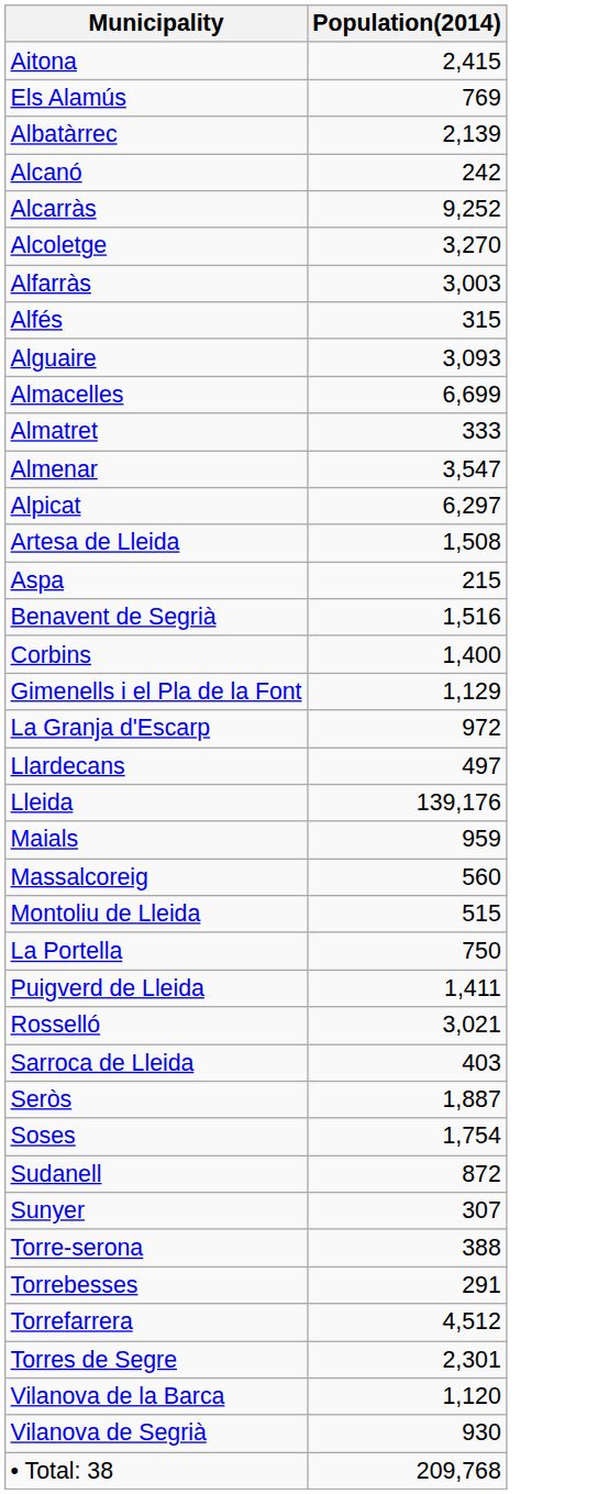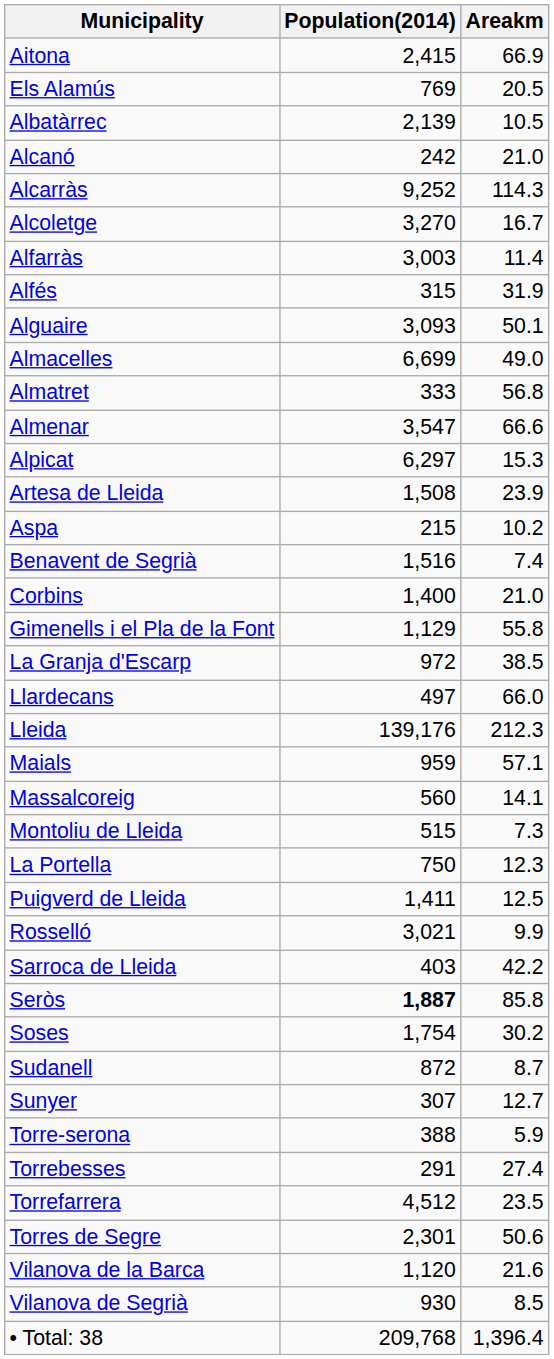 <table class="wikitable sortable">
 <tr>
 <th>Municipality</th>
 <th>Population(2014)</th>
+<th>Areakm</th>
 </tr>
 <tr>
 <td><a href='#'>Aitona</a></td>
 <td align=right>2,415</td>
+<td align=right>66.9</td>
 </tr>
 <tr>
 <td><a href='#'>Els Alamús</a></td>
 <td align=right>769</td>
+<td align=right>20.5</td>
 </tr>
 <tr>
 <td><a href='#'>Albatàrrec</a></td>
 <td align=right>2,139</td>
+<td align=right>10.5</td>
 </tr>
 <tr>
 <td><a href='#'>Alcanó</a></td>
 <td align=right>242</td>
+<td align=right>21.0</td>
 </tr>
 <tr>
 <td><a href='#'>Alcarràs</a></td>
 <td align=right>9,252</td>
+<td align=right>114.3</td>
 </tr>
 <tr>
 <td><a href='#'>Alcoletge</a></td>
 <td align=right>3,270</td>
+<td align=right>16.7</td>
 </tr>
 <tr>
 <td><a href='#'>Alfarràs</a></td>
 <td align=right>3,003</td>
+<td align=right>11.4</td>
 </tr>
 <tr>
 <td><a href='#'>Alfés</a></td>
 <td align=right>315</td>
+<td align=right>31.9</td>
 </tr>
 <tr>
 <td><a href='#'>Alguaire</a></td>
 <td align=right>3,093</td>
+<td align=right>50.1</td>
 </tr>
 <tr>
 <td><a href='#'>Almacelles</a></td>
 <td align=right>6,699</td>
+<td align=right>49.0</td>
 </tr>
 <tr>
 <td><a href='#'>Almatret</a></td>
 <td align=right>333</td>
+<td align=right>56.8</td>
 </tr>
 <tr>
 <td><a href='#'>Almenar</a></td>
 <td align=right>3,547</td>
+<td align=right>66.6</td>
 </tr>
 <tr>
 <td><a href='#'>Alpicat</a></td>
 <td align=right>6,297</td>
+<td align=right>15.3</td>
 </tr>
 <tr>
 <td><a href='#'>Artesa de Lleida</a></td>
 <td align=right>1,508</td>
+<td align=right>23.9</td>
 </tr>
 <tr>
 <td><a href='#'>Aspa</a></td>
 <td align=right>215</td>
+<td align=right>10.2</td>
 </tr>
 <tr>
 <td><a href='#'>Benavent de Segrià</a></td>
 <td align=right>1,516</td>
+<td align=right>7.4</td>
 </tr>
 <tr>
 <td><a href='#'>Corbins</a></td>
 <td align=right>1,400</td>
+<td align=right>21.0</td>
 </tr>
 <tr>
 <td><a href='#'>Gimenells i el Pla de la Font</a></td>
 <td align=right>1,129</td>
+<td align=right>55.8</td>
 </tr>
 <tr>
 <td><a href='#'>La Granja d'Escarp</a></td>
 <td align=right>972</td>
+<td align=right>38.5</td>
 </tr>
 <tr>
 <td><a href='#'>Llardecans</a></td>
 <td align=right>497</td>
+<td align=right>66.0</td>
 </tr>
 <tr>
 <td><a href='#'>Lleida</a></td>
 <td align=right>139,176</td>
+<td align=right>212.3</td>
 </tr>
 <tr>
 <td><a href='#'>Maials</a></td>
 <td align=right>959</td>
+<td align=right>57.1</td>
 </tr>
 <tr>
 <td><a href='#'>Massalcoreig</a></td>
 <td align=right>560</td>
+<td align=right>14.1</td>
 </tr>
 <tr>
 <td><a href='#'>Montoliu de Lleida</a></td>
 <td align=right>515</td>
+<td align=right>7.3</td>
 </tr>
 <tr>
 <td><a href='#'>La Portella</a></td>
 <td align=right>750</td>
+<td align=right>12.3</td>
 </tr>
 <tr>
 <td><a href='#'>Puigverd de Lleida</a></td>
 <td align=right>1,411</td>
+<td align=right>12.5</td>
 </tr>
 <tr>
 <td><a href='#'>Rosselló</a></td>
 <td align=right>3,021</td>
+<td align=right>9.9</td>
 </tr>
 <tr>
 <td><a href='#'>Sarroca de Lleida</a></td>
 <td align=right>403</td>
+<td align=right>42.2</td>
 </tr>
 <tr>
 <td><a href='#'>Seròs</a></td>
-<td align=right>1,887</td>
+<td align=right><strong>1,887</strong></td>
+<td align=right>85.8</td>
 </tr>
 <tr>
 <td><a href='#'>Soses</a></td>
 <td align=right>1,754</td>
+<td align=right>30.2</td>
 </tr>
 <tr>
 <td><a href='#'>Sudanell</a></td>
 <td align=right>872</td>
+<td align=right>8.7</td>
 </tr>
 <tr>
 <td><a href='#'>Sunyer</a></td>
 <td align=right>307</td>
+<td align=right>12.7</td>
 </tr>
 <tr>
 <td><a href='#'>Torre-serona</a></td>
 <td align=right>388</td>
+<td align=right>5.9</td>
 </tr>
 <tr>
 <td><a href='#'>Torrebesses</a></td>
 <td align=right>291</td>
+<td align=right>27.4</td>
 </tr>
 <tr>
 <td><a href='#'>Torrefarrera</a></td>
 <td align=right>4,512</td>
+<td align=right>23.5</td>
 </tr>
 <tr>
 <td><a href='#'>Torres de Segre</a></td>
 <td align=right>2,301</td>
+<td align=right>50.6</td>
 </tr>
 <tr>
 <td><a href='#'>Vilanova de la Barca</a></td>
 <td align=right>1,120</td>
+<td align=right>21.6</td>
 </tr>
 <tr>
 <td><a href='#'>Vilanova de Segrià</a></td>
 <td align=right>930</td>
+<td align=right>8.5</td>
 </tr>
 <tr>
 <td>• Total: 38</td>
 <td align=right>209,768</td>
+<td align=right>1,396.4</td>
 </tr>
 </table>
